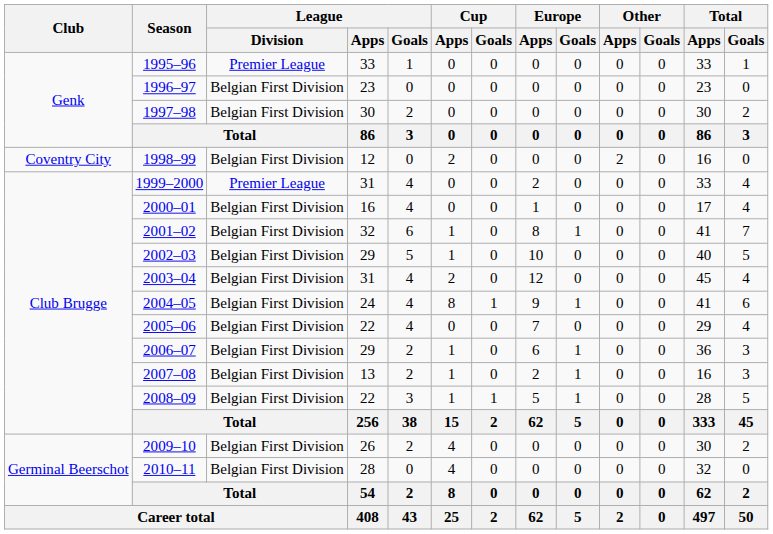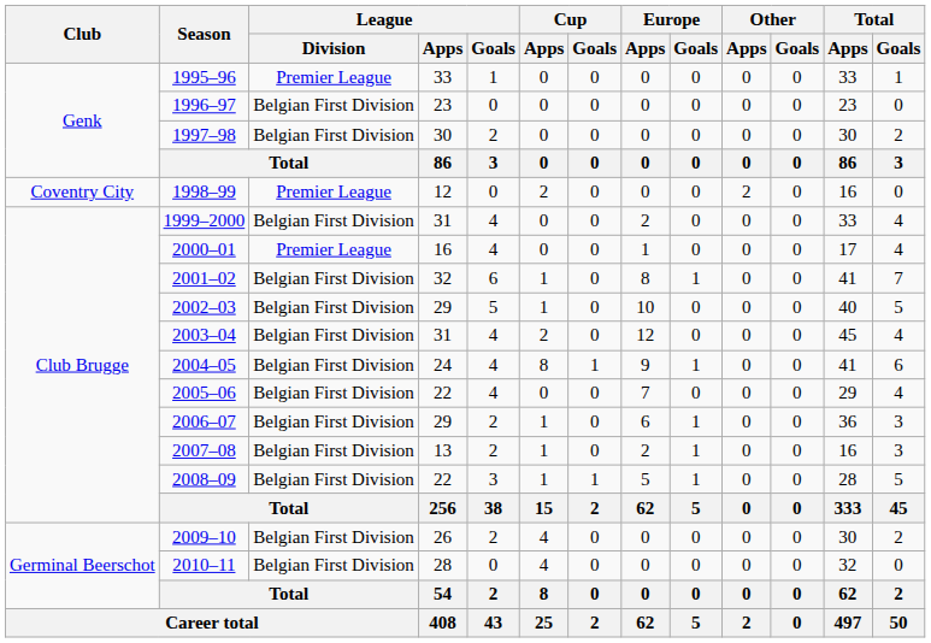 <table class="wikitable" style="text-align:center">
 <tr>
 <th rowspan="2">Club</th>
 <th rowspan="2">Season</th>
 <th colspan="3">League</th>
 <th colspan="2">Cup</th>
 <th colspan="2">Europe</th>
 <th colspan="2">Other</th>
 <th colspan="2">Total</th>
 </tr>
 <tr>
 <th>Division</th>
 <th>Apps</th>
 <th>Goals</th>
 <th>Apps</th>
 <th>Goals</th>
 <th>Apps</th>
 <th>Goals</th>
 <th>Apps</th>
 <th>Goals</th>
 <th>Apps</th>
 <th>Goals</th>
 </tr>
 <tr>
 <td rowspan=4><a href='#'>Genk</a></td>
 <td><a href='#'>1995–96</a></td>
 <td><a href='#'>Premier League</a></td>
 <td>33</td>
 <td>1</td>
 <td>0</td>
 <td>0</td>
 <td>0</td>
 <td>0</td>
 <td>0</td>
 <td>0</td>
 <td>33</td>
 <td>1</td>
 </tr>
 <tr>
 <td><a href='#'>1996–97</a></td>
 <td>Belgian First Division</td>
 <td>23</td>
 <td>0</td>
 <td>0</td>
 <td>0</td>
 <td>0</td>
 <td>0</td>
 <td>0</td>
 <td>0</td>
 <td>23</td>
 <td>0</td>
 </tr>
 <tr>
 <td><a href='#'>1997–98</a></td>
 <td>Belgian First Division</td>
 <td>30</td>
 <td>2</td>
 <td>0</td>
 <td>0</td>
 <td>0</td>
 <td>0</td>
 <td>0</td>
 <td>0</td>
 <td>30</td>
 <td>2</td>
 </tr>
 <tr>
 <th colspan="2">Total</th>
 <th>86</th>
 <th>3</th>
 <th>0</th>
 <th>0</th>
 <th>0</th>
 <th>0</th>
 <th>0</th>
 <th>0</th>
 <th>86</th>
 <th>3</th>
 </tr>
 <tr>
 <td><a href='#'>Coventry City</a></td>
 <td><a href='#'>1998–99</a></td>
-<td>Belgian First Division</td>
+<td><a href='#'>Premier League</a></td>
 <td>12</td>
 <td>0</td>
 <td>2</td>
 <td>0</td>
 <td>0</td>
 <td>0</td>
 <td>2</td>
 <td>0</td>
 <td>16</td>
 <td>0</td>
 </tr>
 <tr>
 <td rowspan=11><a href='#'>Club Brugge</a></td>
 <td><a href='#'>1999–2000</a></td>
-<td><a href='#'>Premier League</a></td>
+<td>Belgian First Division</td>
 <td>31</td>
 <td>4</td>
 <td>0</td>
 <td>0</td>
 <td>2</td>
 <td>0</td>
 <td>0</td>
 <td>0</td>
 <td>33</td>
 <td>4</td>
 </tr>
 <tr>
 <td><a href='#'>2000–01</a></td>
-<td>Belgian First Division</td>
+<td><a href='#'>Premier League</a></td>
 <td>16</td>
 <td>4</td>
 <td>0</td>
 <td>0</td>
 <td>1</td>
 <td>0</td>
 <td>0</td>
 <td>0</td>
 <td>17</td>
 <td>4</td>
 </tr>
 <tr>
 <td><a href='#'>2001–02</a></td>
 <td>Belgian First Division</td>
 <td>32</td>
 <td>6</td>
 <td>1</td>
 <td>0</td>
 <td>8</td>
 <td>1</td>
 <td>0</td>
 <td>0</td>
 <td>41</td>
 <td>7</td>
 </tr>
 <tr>
 <td><a href='#'>2002–03</a></td>
 <td>Belgian First Division</td>
 <td>29</td>
 <td>5</td>
 <td>1</td>
 <td>0</td>
 <td>10</td>
 <td>0</td>
 <td>0</td>
 <td>0</td>
 <td>40</td>
 <td>5</td>
 </tr>
 <tr>
 <td><a href='#'>2003–04</a></td>
 <td>Belgian First Division</td>
 <td>31</td>
 <td>4</td>
 <td>2</td>
 <td>0</td>
 <td>12</td>
 <td>0</td>
 <td>0</td>
 <td>0</td>
 <td>45</td>
 <td>4</td>
 </tr>
 <tr>
 <td><a href='#'>2004–05</a></td>
 <td>Belgian First Division</td>
 <td>24</td>
 <td>4</td>
 <td>8</td>
 <td>1</td>
 <td>9</td>
 <td>1</td>
 <td>0</td>
 <td>0</td>
 <td>41</td>
 <td>6</td>
 </tr>
 <tr>
 <td><a href='#'>2005–06</a></td>
 <td>Belgian First Division</td>
 <td>22</td>
 <td>4</td>
 <td>0</td>
 <td>0</td>
 <td>7</td>
 <td>0</td>
 <td>0</td>
 <td>0</td>
 <td>29</td>
 <td>4</td>
 </tr>
 <tr>
 <td><a href='#'>2006–07</a></td>
 <td>Belgian First Division</td>
 <td>29</td>
 <td>2</td>
 <td>1</td>
 <td>0</td>
 <td>6</td>
 <td>1</td>
 <td>0</td>
 <td>0</td>
 <td>36</td>
 <td>3</td>
 </tr>
 <tr>
 <td><a href='#'>2007–08</a></td>
 <td>Belgian First Division</td>
 <td>13</td>
 <td>2</td>
 <td>1</td>
 <td>0</td>
 <td>2</td>
 <td>1</td>
 <td>0</td>
 <td>0</td>
 <td>16</td>
 <td>3</td>
 </tr>
 <tr>
 <td><a href='#'>2008–09</a></td>
 <td>Belgian First Division</td>
 <td>22</td>
 <td>3</td>
 <td>1</td>
 <td>1</td>
 <td>5</td>
 <td>1</td>
 <td>0</td>
 <td>0</td>
 <td>28</td>
 <td>5</td>
 </tr>
 <tr>
 <th colspan="2">Total</th>
 <th>256</th>
 <th>38</th>
 <th>15</th>
 <th>2</th>
 <th>62</th>
 <th>5</th>
 <th>0</th>
 <th>0</th>
 <th>333</th>
 <th>45</th>
 </tr>
 <tr>
 <td rowspan=3><a href='#'>Germinal Beerschot</a></td>
 <td><a href='#'>2009–10</a></td>
 <td>Belgian First Division</td>
 <td>26</td>
 <td>2</td>
 <td>4</td>
 <td>0</td>
 <td>0</td>
 <td>0</td>
 <td>0</td>
 <td>0</td>
 <td>30</td>
 <td>2</td>
 </tr>
 <tr>
 <td><a href='#'>2010–11</a></td>
 <td>Belgian First Division</td>
 <td>28</td>
 <td>0</td>
 <td>4</td>
 <td>0</td>
 <td>0</td>
 <td>0</td>
 <td>0</td>
 <td>0</td>
 <td>32</td>
 <td>0</td>
 </tr>
 <tr>
 <th colspan="2">Total</th>
 <th>54</th>
 <th>2</th>
 <th>8</th>
 <th>0</th>
 <th>0</th>
 <th>0</th>
 <th>0</th>
 <th>0</th>
 <th>62</th>
 <th>2</th>
 </tr>
 <tr>
 <th colspan="3">Career total</th>
 <th>408</th>
 <th>43</th>
 <th>25</th>
 <th>2</th>
 <th>62</th>
 <th>5</th>
 <th>2</th>
 <th>0</th>
 <th>497</th>
 <th>50</th>
 </tr>
 </table>
